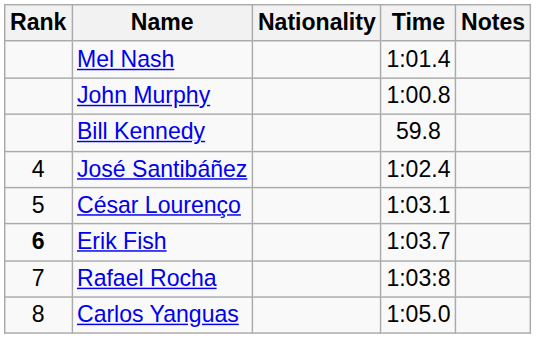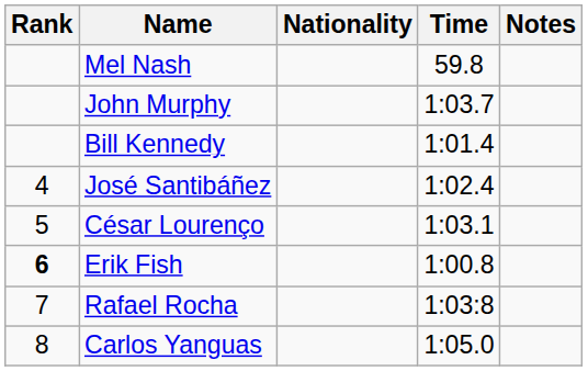 <table class="wikitable sortable" style="text-align:center">
 <tr>
 <th>Rank</th>
 <th>Name</th>
 <th>Nationality</th>
 <th>Time</th>
 <th>Notes</th>
 </tr>
 <tr>
 <td></td>
 <td align=left><a href='#'>Mel Nash</a></td>
 <td align=left></td>
-<td>1:01.4</td>
+<td>59.8</td>
 <td></td>
 </tr>
 <tr>
 <td></td>
 <td align=left><a href='#'>John Murphy</a></td>
 <td align=left></td>
-<td>1:00.8</td>
+<td>1:03.7</td>
 <td></td>
 </tr>
 <tr>
 <td></td>
 <td align=left><a href='#'>Bill Kennedy</a></td>
 <td align=left></td>
-<td>59.8</td>
+<td>1:01.4</td>
 <td></td>
 </tr>
 <tr>
 <td>4</td>
 <td align=left><a href='#'>José Santibáñez</a></td>
 <td align=left></td>
 <td>1:02.4</td>
 <td></td>
 </tr>
 <tr>
 <td>5</td>
 <td align=left><a href='#'>César Lourenço</a></td>
 <td align=left></td>
 <td>1:03.1</td>
 <td></td>
 </tr>
 <tr>
 <td><strong>6</strong></td>
 <td align=left><a href='#'>Erik Fish</a></td>
 <td align=left></td>
-<td>1:03.7</td>
+<td>1:00.8</td>
 <td></td>
 </tr>
 <tr>
 <td>7</td>
 <td align=left><a href='#'>Rafael Rocha</a></td>
 <td align=left></td>
 <td>1:03:8</td>
 <td></td>
 </tr>
 <tr>
 <td>8</td>
 <td align=left><a href='#'>Carlos Yanguas</a></td>
 <td align=left></td>
 <td>1:05.0</td>
 <td></td>
 </tr>
 </table>
